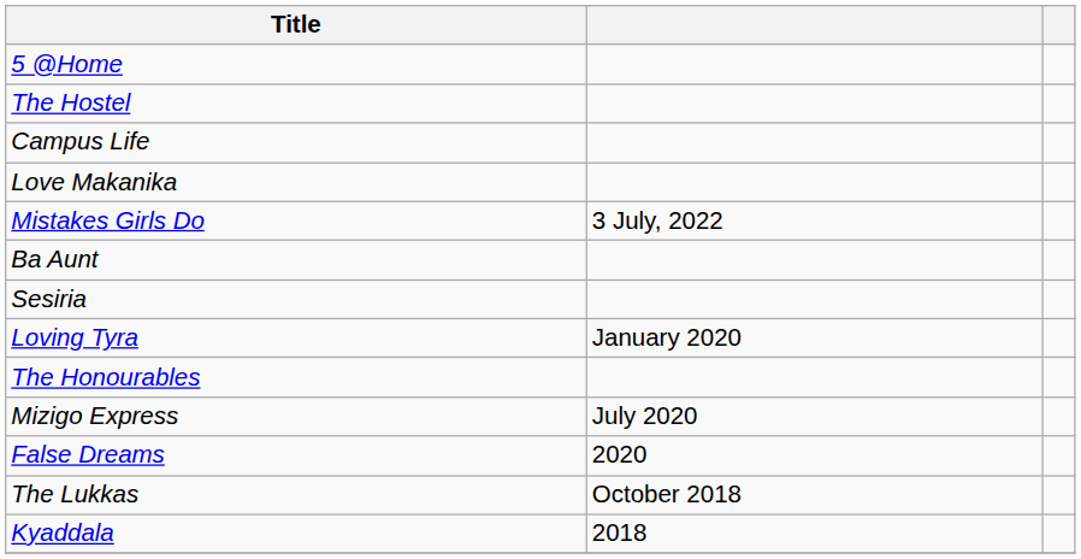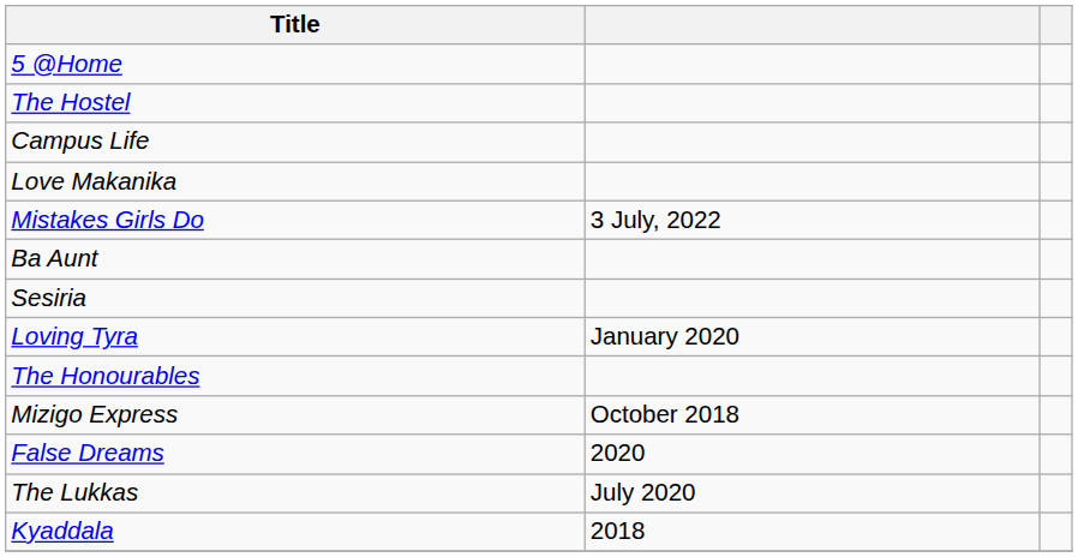 <table class="wikitable sortable" style="width:55%">
 <tr>
 <th>Title</th>
 <th></th>
 <th></th>
 </tr>
 <tr>
 <td><em><a href='#'>5 @Home</a></em></td>
 <td></td>
 <td></td>
 </tr>
 <tr>
 <td><em><a href='#'>The Hostel</a></em></td>
 <td></td>
 <td></td>
 </tr>
 <tr>
 <td><em>Campus Life</em></td>
 <td></td>
 <td></td>
 </tr>
 <tr>
 <td><em>Love Makanika</em></td>
 <td></td>
 <td></td>
 </tr>
 <tr>
 <td><em><a href='#'>Mistakes Girls Do</a></em></td>
 <td>3 July, 2022 </td>
 <td></td>
 </tr>
 <tr>
 <td><em>Ba Aunt</em></td>
 <td></td>
 <td></td>
 </tr>
 <tr>
 <td><em>Sesiria</em></td>
 <td></td>
 <td></td>
 </tr>
 <tr>
 <td><em><a href='#'>Loving Tyra</a></em></td>
 <td>January 2020</td>
 <td></td>
 </tr>
 <tr>
 <td><em><a href='#'>The Honourables</a></em></td>
 <td></td>
 <td></td>
 </tr>
 <tr>
 <td><em>Mizigo Express</em></td>
-<td>July 2020</td>
+<td>October 2018</td>
 <td></td>
 </tr>
 <tr>
 <td><em><a href='#'>False Dreams</a></em></td>
 <td>2020</td>
 <td></td>
 </tr>
 <tr>
 <td><em>The Lukkas</em></td>
-<td>October 2018</td>
+<td>July 2020</td>
 <td></td>
 </tr>
 <tr>
 <td><em><a href='#'>Kyaddala</a></em></td>
 <td>2018</td>
 <td></td>
 </tr>
 <tr>
 </tr>
 </table>
